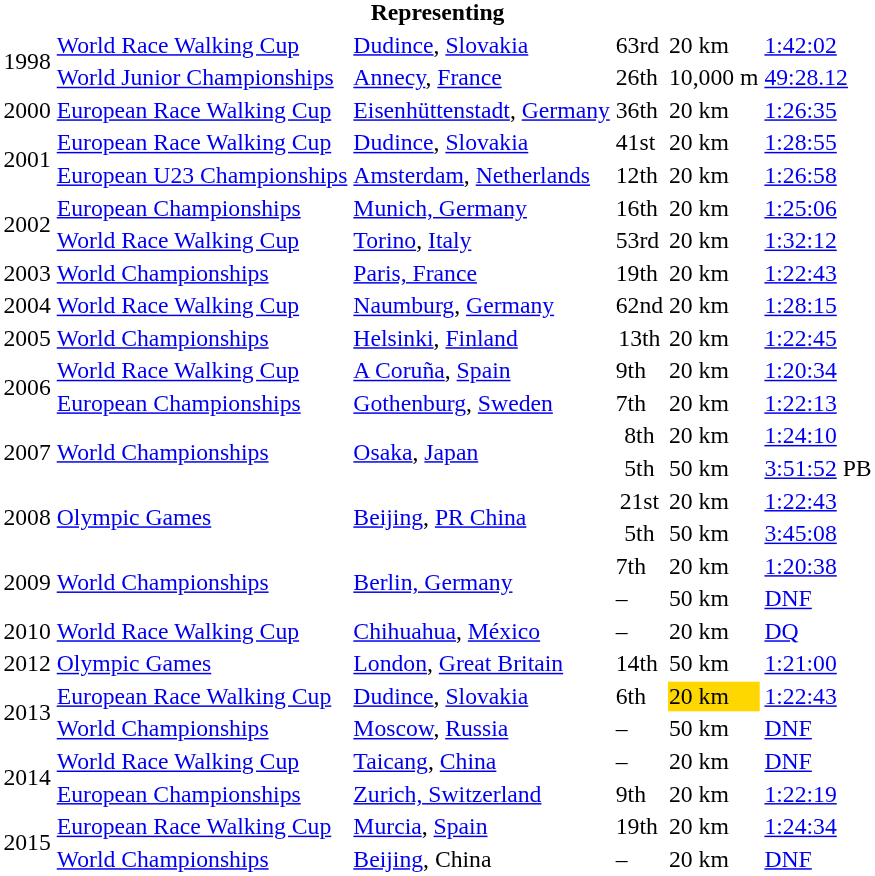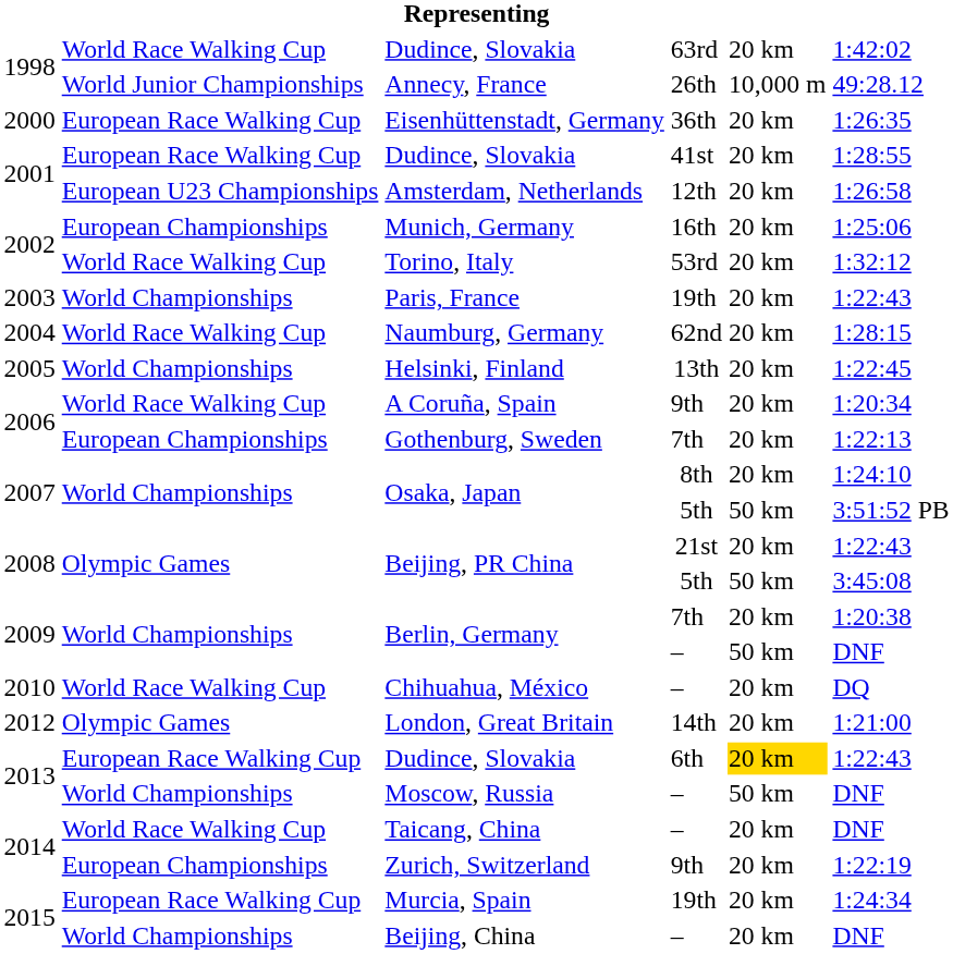 <table>
 <tr>
 <th colspan="6">Representing </th>
 </tr>
 <tr>
 <td rowspan=2>1998</td>
 <td><a href='#'>World Race Walking Cup</a></td>
 <td><a href='#'>Dudince</a>, <a href='#'>Slovakia</a></td>
 <td>63rd</td>
 <td>20 km</td>
 <td><a href='#'>1:42:02</a></td>
 </tr>
 <tr>
 <td><a href='#'>World Junior Championships</a></td>
 <td><a href='#'>Annecy</a>, <a href='#'>France</a></td>
 <td>26th</td>
 <td>10,000 m</td>
 <td><a href='#'>49:28.12</a></td>
 </tr>
 <tr>
 <td>2000</td>
 <td><a href='#'>European Race Walking Cup</a></td>
 <td><a href='#'>Eisenhüttenstadt</a>, <a href='#'>Germany</a></td>
 <td>36th</td>
 <td>20 km</td>
 <td><a href='#'>1:26:35</a></td>
 </tr>
 <tr>
 <td rowspan=2>2001</td>
 <td><a href='#'>European Race Walking Cup</a></td>
 <td><a href='#'>Dudince</a>, <a href='#'>Slovakia</a></td>
 <td>41st</td>
 <td>20 km</td>
 <td><a href='#'>1:28:55</a></td>
 </tr>
 <tr>
 <td><a href='#'>European U23 Championships</a></td>
 <td><a href='#'>Amsterdam</a>, <a href='#'>Netherlands</a></td>
 <td>12th</td>
 <td>20 km</td>
 <td><a href='#'>1:26:58</a></td>
 </tr>
 <tr>
 <td rowspan=2>2002</td>
 <td><a href='#'>European Championships</a></td>
 <td><a href='#'>Munich, Germany</a></td>
 <td>16th</td>
 <td>20 km</td>
 <td><a href='#'>1:25:06</a></td>
 </tr>
 <tr>
 <td><a href='#'>World Race Walking Cup</a></td>
 <td><a href='#'>Torino</a>, <a href='#'>Italy</a></td>
 <td>53rd</td>
 <td>20 km</td>
 <td><a href='#'>1:32:12</a></td>
 </tr>
 <tr>
 <td>2003</td>
 <td><a href='#'>World Championships</a></td>
 <td><a href='#'>Paris, France</a></td>
 <td>19th</td>
 <td>20 km</td>
 <td><a href='#'>1:22:43</a></td>
 </tr>
 <tr>
 <td>2004</td>
 <td><a href='#'>World Race Walking Cup</a></td>
 <td><a href='#'>Naumburg</a>, <a href='#'>Germany</a></td>
 <td>62nd</td>
 <td>20 km</td>
 <td><a href='#'>1:28:15</a></td>
 </tr>
 <tr>
 <td>2005</td>
 <td><a href='#'>World Championships</a></td>
 <td><a href='#'>Helsinki</a>, <a href='#'>Finland</a></td>
 <td align="center">13th</td>
 <td>20 km</td>
 <td><a href='#'>1:22:45</a></td>
 </tr>
 <tr>
 <td rowspan=2>2006</td>
 <td><a href='#'>World Race Walking Cup</a></td>
 <td><a href='#'>A Coruña</a>, <a href='#'>Spain</a></td>
 <td>9th</td>
 <td>20 km</td>
 <td><a href='#'>1:20:34</a></td>
 </tr>
 <tr>
 <td><a href='#'>European Championships</a></td>
 <td><a href='#'>Gothenburg</a>, <a href='#'>Sweden</a></td>
 <td>7th</td>
 <td>20 km</td>
 <td><a href='#'>1:22:13</a></td>
 </tr>
 <tr>
 <td rowspan=2>2007</td>
 <td rowspan=2><a href='#'>World Championships</a></td>
 <td rowspan=2><a href='#'>Osaka</a>, <a href='#'>Japan</a></td>
 <td align="center">8th</td>
 <td>20 km</td>
 <td><a href='#'>1:24:10</a></td>
 </tr>
 <tr>
 <td align="center">5th</td>
 <td>50 km</td>
 <td><a href='#'>3:51:52</a> PB</td>
 </tr>
 <tr>
 <td rowspan=2>2008</td>
 <td rowspan=2><a href='#'>Olympic Games</a></td>
 <td rowspan=2><a href='#'>Beijing</a>, <a href='#'>PR China</a></td>
 <td align="center">21st</td>
 <td>20 km</td>
 <td><a href='#'>1:22:43</a></td>
 </tr>
 <tr>
 <td align="center">5th</td>
 <td>50 km</td>
 <td><a href='#'>3:45:08</a></td>
 </tr>
 <tr>
 <td rowspan=2>2009</td>
 <td rowspan=2><a href='#'>World Championships</a></td>
 <td rowspan=2><a href='#'>Berlin, Germany</a></td>
 <td>7th</td>
 <td>20 km</td>
 <td><a href='#'>1:20:38</a></td>
 </tr>
 <tr>
 <td>–</td>
 <td>50 km</td>
 <td><a href='#'>DNF</a></td>
 </tr>
 <tr>
 <td>2010</td>
 <td><a href='#'>World Race Walking Cup</a></td>
 <td><a href='#'>Chihuahua</a>, <a href='#'>México</a></td>
 <td>–</td>
 <td>20 km</td>
 <td><a href='#'>DQ</a></td>
 </tr>
 <tr>
 <td>2012</td>
 <td><a href='#'>Olympic Games</a></td>
 <td><a href='#'>London</a>, <a href='#'>Great Britain</a></td>
 <td>14th</td>
-<td>50 km</td>
+<td>20 km</td>
 <td><a href='#'>1:21:00</a></td>
 </tr>
 <tr>
 <td rowspan=2>2013</td>
 <td><a href='#'>European Race Walking Cup</a></td>
 <td><a href='#'>Dudince</a>, <a href='#'>Slovakia</a></td>
 <td>6th</td>
 <td style="background: gold;">20 km</td>
 <td><a href='#'>1:22:43</a></td>
 </tr>
 <tr>
 <td><a href='#'>World Championships</a></td>
 <td><a href='#'>Moscow</a>, <a href='#'>Russia</a></td>
 <td>–</td>
 <td>50 km</td>
 <td><a href='#'>DNF</a></td>
 </tr>
 <tr>
 <td rowspan=2>2014</td>
 <td><a href='#'>World Race Walking Cup</a></td>
 <td><a href='#'>Taicang</a>, <a href='#'>China</a></td>
 <td>–</td>
 <td>20 km</td>
 <td><a href='#'>DNF</a></td>
 </tr>
 <tr>
 <td><a href='#'>European Championships</a></td>
 <td><a href='#'>Zurich, Switzerland</a></td>
 <td>9th</td>
 <td>20 km</td>
 <td><a href='#'>1:22:19</a></td>
 </tr>
 <tr>
 <td rowspan=2>2015</td>
 <td><a href='#'>European Race Walking Cup</a></td>
 <td><a href='#'>Murcia</a>, <a href='#'>Spain</a></td>
 <td>19th</td>
 <td>20 km</td>
 <td><a href='#'>1:24:34</a></td>
 </tr>
 <tr>
 <td><a href='#'>World Championships</a></td>
 <td><a href='#'>Beijing</a>, China</td>
 <td>–</td>
 <td>20 km</td>
 <td><a href='#'>DNF</a></td>
 </tr>
 </table>
